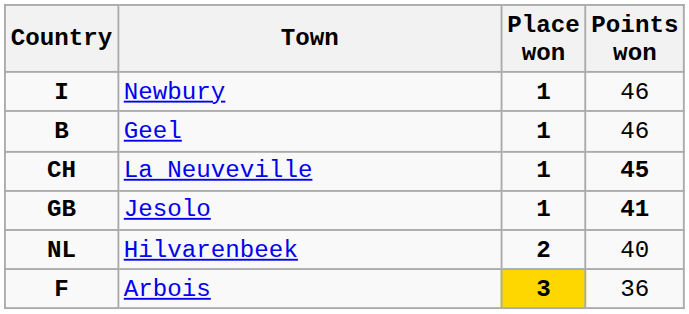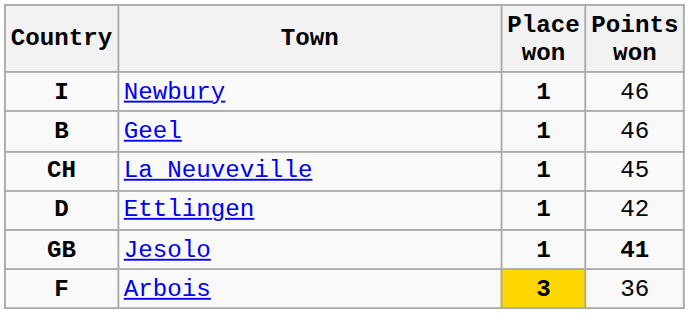 <table class="wikitable">
 <tr>
 <th width="25">Country</th>
 <th width="200">Town</th>
 <th width="25">Place won</th>
 <th width="25">Points won</th>
 </tr>
 <tr>
 <td align="center"><strong>I</strong></td>
 <td align="left"><a href='#'>Newbury</a></td>
 <td align="center"><strong>1</strong></td>
 <td align="center">46</td>
 </tr>
 <tr>
 <td align="center"><strong>B</strong></td>
 <td align="left"><a href='#'>Geel</a></td>
 <td align="center"><strong>1</strong></td>
 <td align="center">46</td>
 </tr>
 <tr>
 <td align="center"><strong>CH</strong></td>
 <td align="left"><a href='#'>La Neuveville</a></td>
 <td align="center"><strong>1</strong></td>
-<td align="center"><strong>45</strong></td>
+<td align="center">45</td>
+</tr>
+<tr>
+<td align="center"><strong>D</strong></td>
+<td align="left"><a href='#'>Ettlingen</a></td>
+<td align="center"><strong>1</strong></td>
+<td align="center">42</td>
 </tr>
 <tr>
 <td align="center"><strong>GB</strong></td>
 <td align="left"><a href='#'>Jesolo</a></td>
 <td align="center"><strong>1</strong></td>
 <td align="center"><strong>41</strong></td>
 </tr>
 <tr>
-<td align="center"><strong>NL</strong></td>
-<td align="left"><a href='#'>Hilvarenbeek</a></td>
-<td align="center"><strong>2</strong></td>
-<td align="center">40</td>
-</tr>
-<tr>
 <td align="center"><strong>F</strong></td>
 <td align="left"><a href='#'>Arbois</a></td>
 <td align="center" style="background: gold;"><strong>3</strong></td>
 <td align="center">36</td>
 </tr>
 </table>
